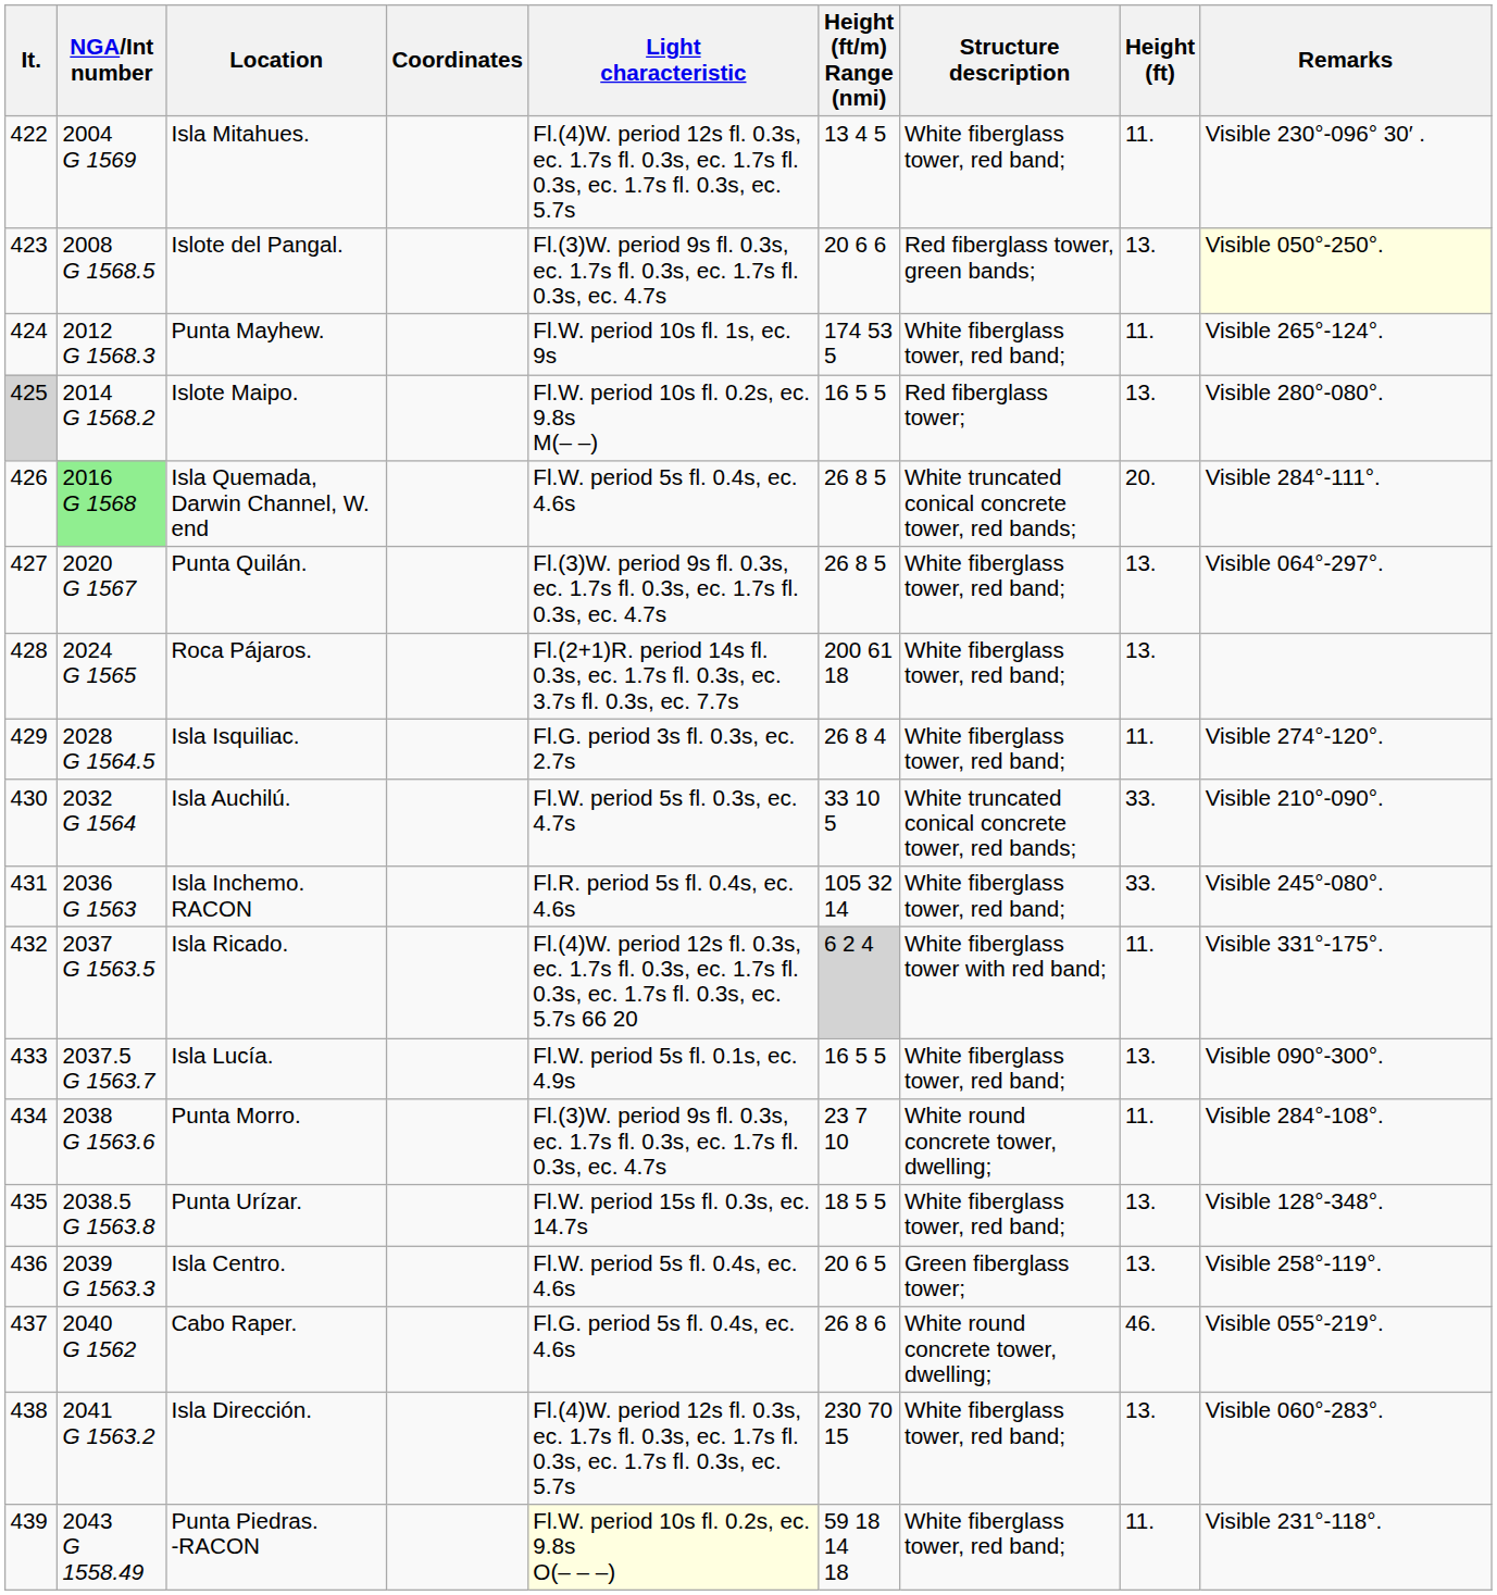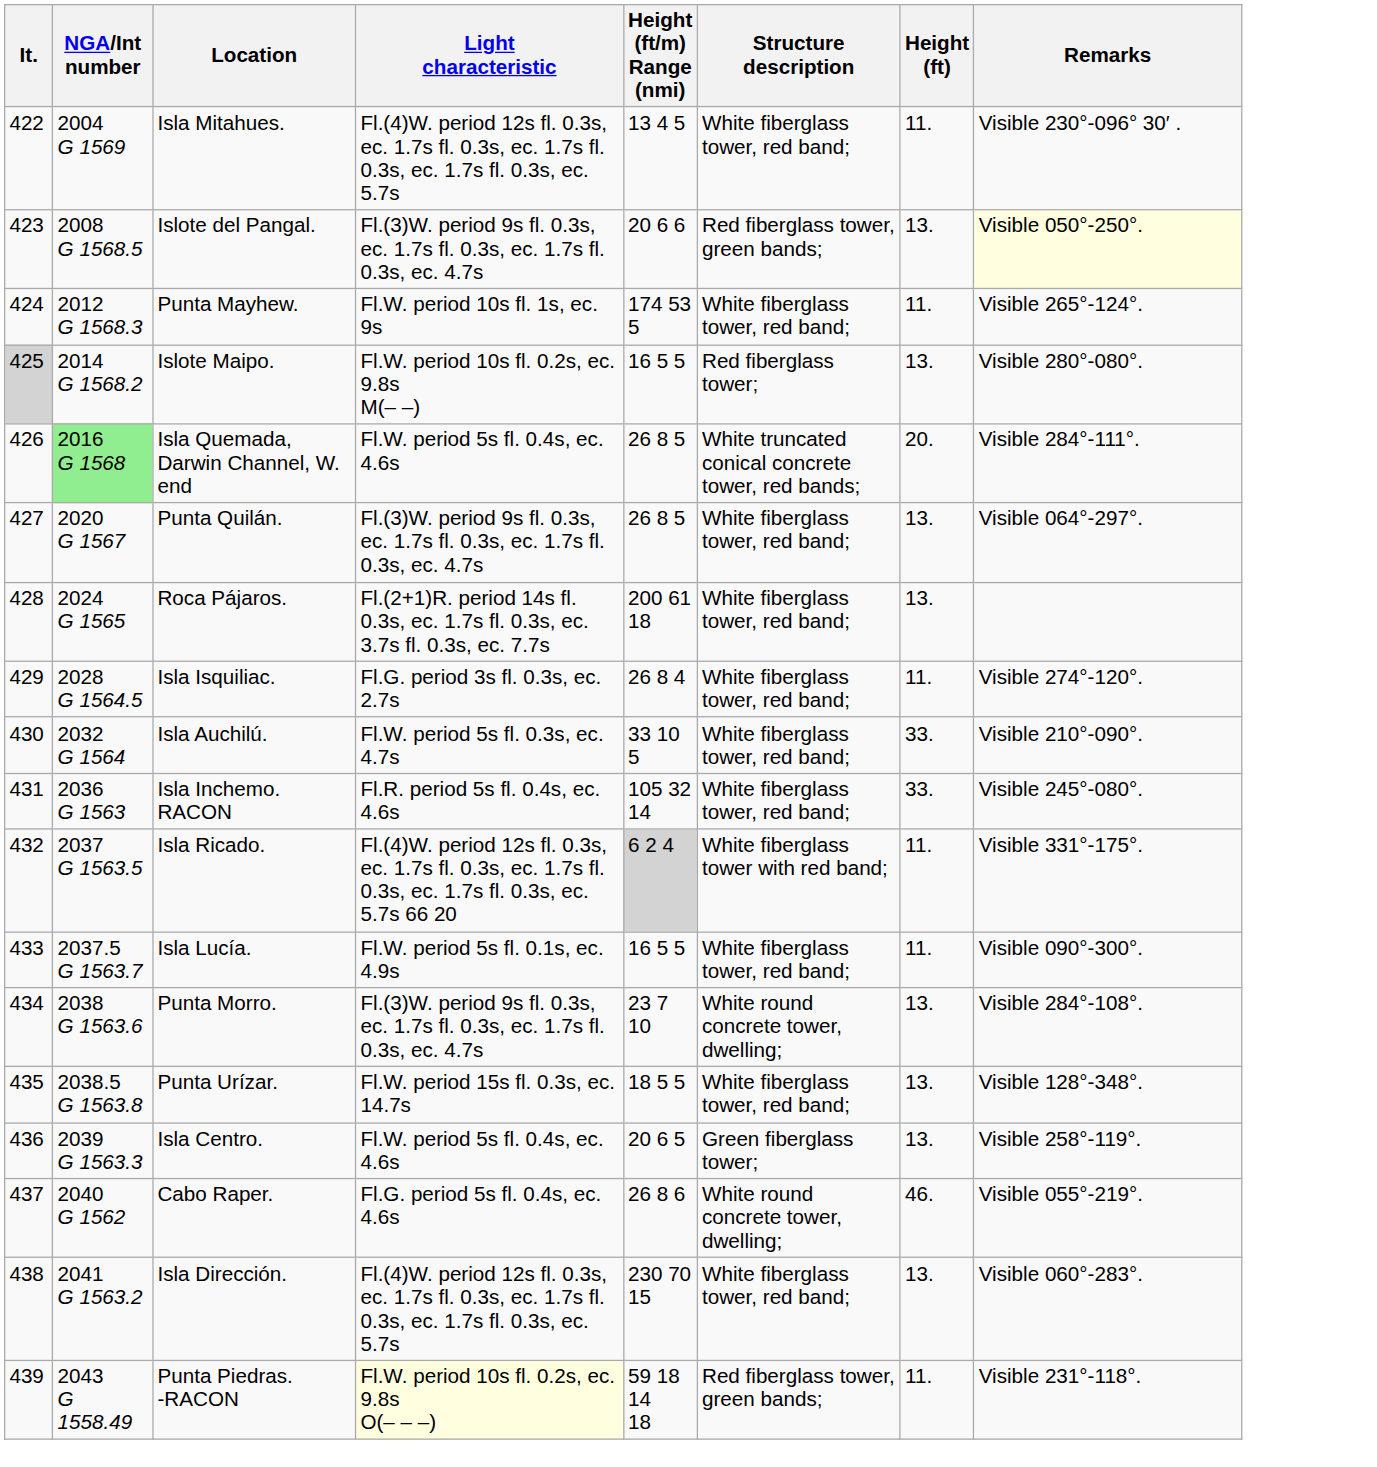 <table class="wikitable">
 <tr>
 <th width="30">It.</th>
 <th width="70"><a href='#'>NGA</a>/Int<br>number</th>
 <th width="150">Location</th>
-<th width="80">Coordinates</th>
 <th width="200"><a href='#'>Light<br>characteristic</a></th>
 <th width="50">Height (ft/m)<br>Range (nmi)</th>
 <th width="150">Structure<br>description</th>
 <th width="30">Height (ft)</th>
 <th width="200">Remarks</th>
 </tr>
 <tr valign="top">
 <td>422</td>
 <td>2004<br><em>G 1569</em></td>
 <td>Isla Mitahues.</td>
-<td></td>
 <td>Fl.(4)W. period 12s fl. 0.3s, ec. 1.7s fl. 0.3s, ec. 1.7s fl. 0.3s, ec. 1.7s fl. 0.3s, ec. 5.7s</td>
 <td>13 4 5</td>
 <td>White fiberglass tower, red band;</td>
 <td>11.</td>
 <td>Visible 230°-096° 30′ .</td>
 </tr>
 <tr valign="top">
 <td>423</td>
 <td>2008<br><em>G 1568.5</em></td>
 <td>Islote del Pangal.</td>
-<td></td>
 <td>Fl.(3)W. period 9s fl. 0.3s, ec. 1.7s fl. 0.3s, ec. 1.7s fl. 0.3s, ec. 4.7s</td>
 <td>20 6 6</td>
 <td>Red fiberglass tower, green  bands;</td>
 <td>13.</td>
 <td style="background: lightyellow;">Visible 050°-250°.</td>
 </tr>
 <tr valign="top">
 <td>424</td>
 <td>2012<br><em>G 1568.3</em></td>
 <td>Punta Mayhew.</td>
-<td></td>
 <td>Fl.W. period 10s fl. 1s, ec. 9s</td>
 <td>174 53 5</td>
 <td>White fiberglass tower, red band;</td>
 <td>11.</td>
 <td>Visible 265°-124°.</td>
 </tr>
 <tr valign="top">
 <td style="background: lightgrey;">425</td>
 <td>2014<br><em>G 1568.2</em></td>
 <td>Islote Maipo.</td>
-<td></td>
 <td>Fl.W. period 10s fl. 0.2s, ec. 9.8s <br> M(– –)</td>
 <td>16 5 5</td>
 <td>Red fiberglass tower;</td>
 <td>13.</td>
 <td>Visible 280°-080°.</td>
 </tr>
 <tr valign="top">
 <td>426</td>
 <td style="background: lightgreen;">2016<br><em>G 1568</em></td>
 <td>Isla Quemada, Darwin Channel, W. end</td>
-<td></td>
 <td>Fl.W. period 5s fl. 0.4s, ec. 4.6s</td>
 <td>26 8 5</td>
 <td>White truncated conical concrete  tower, red bands;</td>
 <td>20.</td>
 <td>Visible 284°-111°.</td>
 </tr>
 <tr valign="top">
 <td>427</td>
 <td>2020<br><em>G 1567</em></td>
 <td>Punta Quilán.</td>
-<td></td>
 <td>Fl.(3)W. period 9s fl. 0.3s, ec. 1.7s fl. 0.3s, ec. 1.7s fl. 0.3s, ec. 4.7s</td>
 <td>26 8 5</td>
 <td>White fiberglass tower, red band;</td>
 <td>13.</td>
 <td>Visible 064°-297°.</td>
 </tr>
 <tr valign="top">
 <td>428</td>
 <td>2024<br><em>G 1565</em></td>
 <td>Roca Pájaros.</td>
-<td></td>
 <td>Fl.(2+1)R. period 14s fl. 0.3s, ec. 1.7s fl. 0.3s, ec. 3.7s fl. 0.3s, ec. 7.7s</td>
 <td>200 61 18</td>
 <td>White fiberglass tower, red band;</td>
 <td>13.</td>
 <td></td>
 </tr>
 <tr valign="top">
 <td>429</td>
 <td>2028<br><em>G 1564.5</em></td>
 <td>Isla Isquiliac.</td>
-<td></td>
 <td>Fl.G. period 3s fl. 0.3s, ec. 2.7s</td>
 <td>26 8 4</td>
 <td>White fiberglass tower, red band;</td>
 <td>11.</td>
 <td>Visible 274°-120°.</td>
 </tr>
 <tr valign="top">
 <td>430</td>
 <td>2032<br><em>G 1564</em></td>
 <td>Isla Auchilú.</td>
-<td></td>
 <td>Fl.W. period 5s fl. 0.3s, ec. 4.7s</td>
 <td>33 10 5</td>
-<td>White truncated conical concrete  tower, red bands;</td>
+<td>White fiberglass tower, red band;</td>
 <td>33.</td>
 <td>Visible 210°-090°.</td>
 </tr>
 <tr valign="top">
 <td>431</td>
 <td>2036<br><em>G 1563</em></td>
 <td>Isla Inchemo. <br> RACON</td>
-<td></td>
 <td>Fl.R. period 5s fl. 0.4s, ec. 4.6s</td>
 <td>105 32 14</td>
 <td>White fiberglass tower, red band;</td>
 <td>33.</td>
 <td>Visible 245°-080°.</td>
 </tr>
 <tr valign="top">
 <td>432</td>
 <td>2037<br><em>G 1563.5</em></td>
 <td>Isla Ricado.</td>
-<td></td>
 <td>Fl.(4)W. period 12s fl. 0.3s, ec. 1.7s fl. 0.3s, ec. 1.7s fl. 0.3s, ec. 1.7s fl. 0.3s, ec. 5.7s 66 20</td>
 <td style="background: lightgrey;">6 2 4</td>
 <td>White fiberglass tower with red  band;</td>
 <td>11.</td>
 <td>Visible 331°-175°.</td>
 </tr>
 <tr valign="top">
 <td>433</td>
 <td>2037.5<br><em>G 1563.7</em></td>
 <td>Isla Lucía.</td>
-<td></td>
 <td>Fl.W. period 5s fl. 0.1s, ec. 4.9s</td>
 <td>16 5 5</td>
 <td>White fiberglass tower, red band;</td>
-<td>13.</td>
+<td>11.</td>
 <td>Visible 090°-300°.</td>
 </tr>
 <tr valign="top">
 <td>434</td>
 <td>2038<br><em>G 1563.6</em></td>
 <td>Punta Morro.</td>
-<td></td>
 <td>Fl.(3)W. period 9s fl. 0.3s, ec. 1.7s fl. 0.3s, ec. 1.7s fl. 0.3s, ec. 4.7s</td>
 <td>23 7 10</td>
 <td>White round concrete tower,  dwelling;</td>
-<td>11.</td>
+<td>13.</td>
 <td>Visible 284°-108°.</td>
 </tr>
 <tr valign="top">
 <td>435</td>
 <td>2038.5<br><em>G 1563.8</em></td>
 <td>Punta Urízar.</td>
-<td></td>
 <td>Fl.W. period 15s fl. 0.3s, ec. 14.7s</td>
 <td>18 5 5</td>
 <td>White fiberglass tower, red band;</td>
 <td>13.</td>
 <td>Visible 128°-348°.</td>
 </tr>
 <tr valign="top">
 <td>436</td>
 <td>2039<br><em>G 1563.3</em></td>
 <td>Isla Centro.</td>
-<td></td>
 <td>Fl.W. period 5s fl. 0.4s, ec. 4.6s</td>
 <td>20 6 5</td>
 <td>Green fiberglass tower;</td>
 <td>13.</td>
 <td>Visible 258°-119°.</td>
 </tr>
 <tr valign="top">
 <td>437</td>
 <td>2040<br><em>G 1562</em></td>
 <td>Cabo Raper.</td>
-<td></td>
 <td>Fl.G. period 5s fl. 0.4s, ec. 4.6s</td>
 <td>26 8 6</td>
 <td>White round concrete tower,  dwelling;</td>
 <td>46.</td>
 <td>Visible 055°-219°.</td>
 </tr>
 <tr valign="top">
 <td>438</td>
 <td>2041<br><em>G 1563.2</em></td>
 <td>Isla Dirección.</td>
-<td></td>
 <td>Fl.(4)W. period 12s fl. 0.3s, ec. 1.7s fl. 0.3s, ec. 1.7s fl. 0.3s, ec. 1.7s fl. 0.3s, ec. 5.7s</td>
 <td>230 70 15</td>
 <td>White fiberglass tower, red band;</td>
 <td>13.</td>
 <td>Visible 060°-283°.</td>
 </tr>
 <tr valign="top">
 <td>439</td>
 <td>2043<br><em>G  1558.49</em></td>
 <td>Punta Piedras. <br>  -RACON</td>
-<td></td>
 <td style="background: lightyellow;">Fl.W. period 10s fl. 0.2s, ec. 9.8s <br> O(– – –)</td>
 <td>59 18 14 <br> 18</td>
-<td>White fiberglass tower, red band;</td>
+<td>Red fiberglass tower, green  bands;</td>
 <td>11.</td>
 <td>Visible 231°-118°.</td>
 </tr>
 </table>
